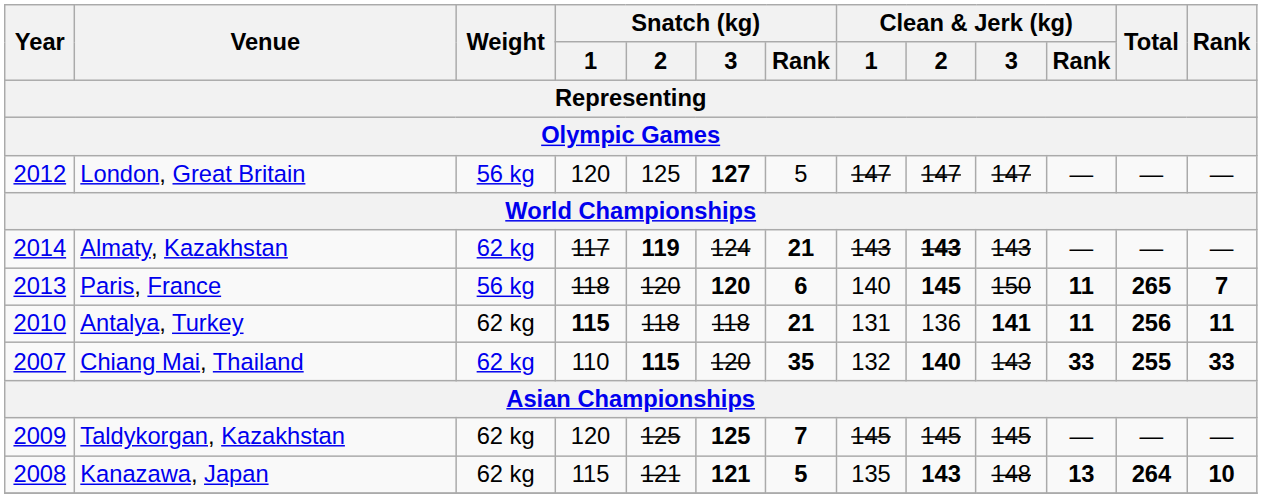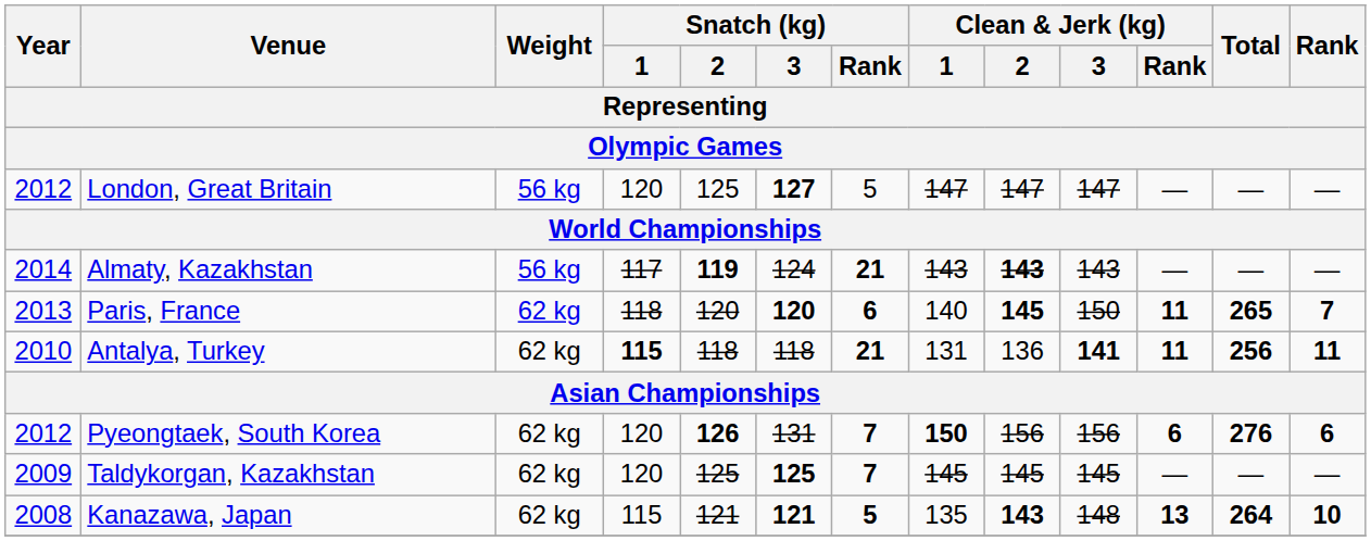 <table class = "wikitable" style="text-align:center;">
 <tr>
 <th rowspan=2 width=40>Year</th>
 <th rowspan=2 width=250>Venue</th>
 <th rowspan=2 width=60>Weight</th>
 <th colspan=4>Snatch (kg)</th>
 <th colspan=4>Clean & Jerk (kg)</th>
 <th rowspan=2 width=40>Total</th>
 <th rowspan=2 width=40>Rank</th>
 </tr>
 <tr>
 <th width=40>1</th>
 <th width=40>2</th>
 <th width=40>3</th>
 <th width=40>Rank</th>
 <th width=40>1</th>
 <th width=40>2</th>
 <th width=40>3</th>
 <th width=40>Rank</th>
 </tr>
 <tr>
 <th colspan=13>Representing </th>
 </tr>
 <tr>
 <th colspan=13><a href='#'>Olympic Games</a></th>
 </tr>
 <tr>
 <td><a href='#'>2012</a></td>
 <td align=left> <a href='#'>London</a>, <a href='#'>Great Britain</a></td>
 <td><a href='#'>56 kg</a></td>
 <td>120</td>
 <td>125</td>
 <td><strong>127</strong></td>
 <td>5</td>
 <td><s>147</s></td>
 <td><s>147</s></td>
 <td><s>147</s></td>
 <td>—</td>
 <td>—</td>
 <td>—</td>
 </tr>
 <tr>
 <th colspan=13><a href='#'>World Championships</a></th>
 </tr>
 <tr>
 <td><a href='#'>2014</a></td>
 <td align=left> <a href='#'>Almaty</a>, <a href='#'>Kazakhstan</a></td>
-<td><a href='#'>62 kg</a></td>
+<td><a href='#'>56 kg</a></td>
 <td><s>117</s></td>
 <td><strong>119</strong></td>
 <td><s>124</s></td>
 <td><strong>21</strong></td>
 <td><s>143</s></td>
 <td><strong><s>143</s></strong></td>
 <td><s>143</s></td>
 <td>—</td>
 <td>—</td>
 <td>—</td>
 </tr>
 <tr>
 <td><a href='#'>2013</a></td>
 <td align=left> <a href='#'>Paris</a>, <a href='#'>France</a></td>
-<td><a href='#'>56 kg</a></td>
+<td><a href='#'>62 kg</a></td>
 <td><s>118</s></td>
 <td><s>120</s></td>
 <td><strong>120</strong></td>
 <td><strong>6</strong></td>
 <td>140</td>
 <td><strong>145</strong></td>
 <td><s>150</s></td>
 <td><strong>11</strong></td>
 <td><strong>265</strong></td>
 <td><strong>7</strong></td>
 </tr>
 <tr>
 <td><a href='#'>2010</a></td>
 <td align=left> <a href='#'>Antalya</a>, <a href='#'>Turkey</a></td>
 <td>62 kg</td>
 <td><strong>115</strong></td>
 <td><s>118</s></td>
 <td><s>118</s></td>
 <td><strong>21</strong></td>
 <td>131</td>
 <td>136</td>
 <td><strong>141</strong></td>
 <td><strong>11</strong></td>
 <td><strong>256</strong></td>
 <td><strong>11</strong></td>
 </tr>
 <tr>
-<td><a href='#'>2007</a></td>
-<td align=left> <a href='#'>Chiang Mai</a>, <a href='#'>Thailand</a></td>
-<td><a href='#'>62 kg</a></td>
-<td>110</td>
-<td><strong>115</strong></td>
-<td><s>120</s></td>
-<td><strong>35</strong></td>
-<td>132</td>
-<td><strong>140</strong></td>
-<td><s>143</s></td>
-<td><strong>33</strong></td>
-<td><strong>255</strong></td>
-<td><strong>33</strong></td>
+<th colspan=13><a href='#'>Asian Championships</a></th>
 </tr>
 <tr>
-<th colspan=13><a href='#'>Asian Championships</a></th>
+<td><a href='#'>2012</a></td>
+<td align=left> <a href='#'>Pyeongtaek</a>, <a href='#'>South Korea</a></td>
+<td>62 kg</td>
+<td>120</td>
+<td><strong>126</strong></td>
+<td><s>131</s></td>
+<td><strong>7</strong></td>
+<td><strong>150</strong></td>
+<td><s>156</s></td>
+<td><s>156</s></td>
+<td><strong>6</strong></td>
+<td><strong>276</strong></td>
+<td><strong>6</strong></td>
 </tr>
 <tr>
 <td><a href='#'>2009</a></td>
 <td align=left> <a href='#'>Taldykorgan</a>, <a href='#'>Kazakhstan</a></td>
 <td>62 kg</td>
 <td>120</td>
 <td><s>125</s></td>
 <td><strong>125</strong></td>
 <td><strong>7</strong></td>
 <td><s>145</s></td>
 <td><s>145</s></td>
 <td><s>145</s></td>
 <td>—</td>
 <td>—</td>
 <td>—</td>
 </tr>
 <tr>
 <td><a href='#'>2008</a></td>
 <td align=left> <a href='#'>Kanazawa</a>, <a href='#'>Japan</a></td>
 <td>62 kg</td>
 <td>115</td>
 <td><s>121</s></td>
 <td><strong>121</strong></td>
 <td><strong>5</strong></td>
 <td>135</td>
 <td><strong>143</strong></td>
 <td><s>148</s></td>
 <td><strong>13</strong></td>
 <td><strong>264</strong></td>
 <td><strong>10</strong></td>
 </tr>
 <tr>
 </tr>
 </table>
